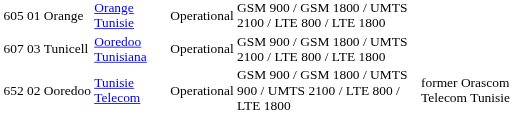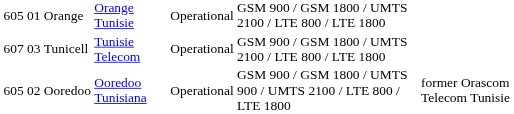 <table>
 <tr>
 <td>605</td>
 <td>01</td>
 <td>Orange</td>
 <td><a href='#'>Orange Tunisie</a></td>
 <td>Operational</td>
 <td>GSM 900 / GSM 1800 / UMTS 2100 / LTE 800 / LTE 1800</td>
 <td></td>
 </tr>
 <tr>
 <td>607</td>
 <td>03</td>
 <td>Tunicell</td>
-<td><a href='#'>Ooredoo Tunisiana</a></td>
+<td><a href='#'>Tunisie Telecom</a></td>
 <td>Operational</td>
 <td>GSM 900 / GSM 1800 / UMTS 2100 / LTE 800 / LTE 1800</td>
 <td></td>
 </tr>
 <tr>
-<td>652</td>
+<td>605</td>
 <td>02</td>
 <td>Ooredoo</td>
-<td><a href='#'>Tunisie Telecom</a></td>
+<td><a href='#'>Ooredoo Tunisiana</a></td>
 <td>Operational</td>
 <td>GSM 900 / GSM 1800 / UMTS 900 / UMTS 2100 / LTE 800 / LTE 1800</td>
 <td>former Orascom Telecom Tunisie </td>
 </tr>
 </table>
